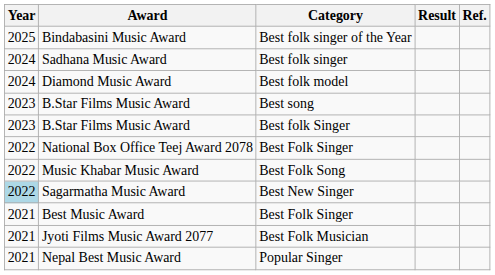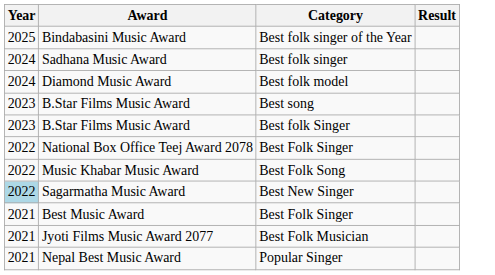 <table class="wikitable">
 <tr>
 <th>Year</th>
 <th>Award</th>
 <th>Category</th>
 <th>Result</th>
-<th>Ref.</th>
 </tr>
 <tr>
 <td>2025</td>
 <td>Bindabasini Music Award</td>
 <td>Best folk singer of the Year</td>
-<td></td>
 <td></td>
 </tr>
 <tr>
 <td>2024</td>
 <td>Sadhana Music Award</td>
 <td>Best folk singer</td>
 <td></td>
-<td></td>
 </tr>
 <tr>
 <td>2024</td>
 <td>Diamond Music Award</td>
 <td>Best folk model</td>
-<td></td>
 <td></td>
 </tr>
 <tr>
 <td>2023</td>
 <td>B.Star Films Music Award</td>
 <td>Best song</td>
 <td></td>
-<td></td>
 </tr>
 <tr>
 <td>2023</td>
 <td>B.Star Films Music Award</td>
 <td>Best folk Singer</td>
-<td></td>
 <td></td>
 </tr>
 <tr>
 <td>2022</td>
 <td>National Box Office Teej Award 2078</td>
 <td>Best Folk Singer</td>
 <td></td>
-<td></td>
 </tr>
 <tr>
 <td>2022</td>
 <td>Music Khabar Music Award</td>
 <td>Best Folk Song</td>
-<td></td>
 <td></td>
 </tr>
 <tr>
 <td style="background: lightblue;">2022</td>
 <td>Sagarmatha Music Award</td>
 <td>Best New Singer</td>
 <td></td>
-<td></td>
 </tr>
 <tr>
 <td>2021</td>
 <td>Best Music Award</td>
 <td>Best Folk Singer</td>
-<td></td>
 <td></td>
 </tr>
 <tr>
 <td>2021</td>
 <td>Jyoti Films Music Award 2077</td>
 <td>Best Folk Musician</td>
 <td></td>
-<td></td>
 </tr>
 <tr>
 <td>2021</td>
 <td>Nepal Best Music Award</td>
 <td>Popular Singer</td>
 <td></td>
-<td></td>
 </tr>
 </table>
